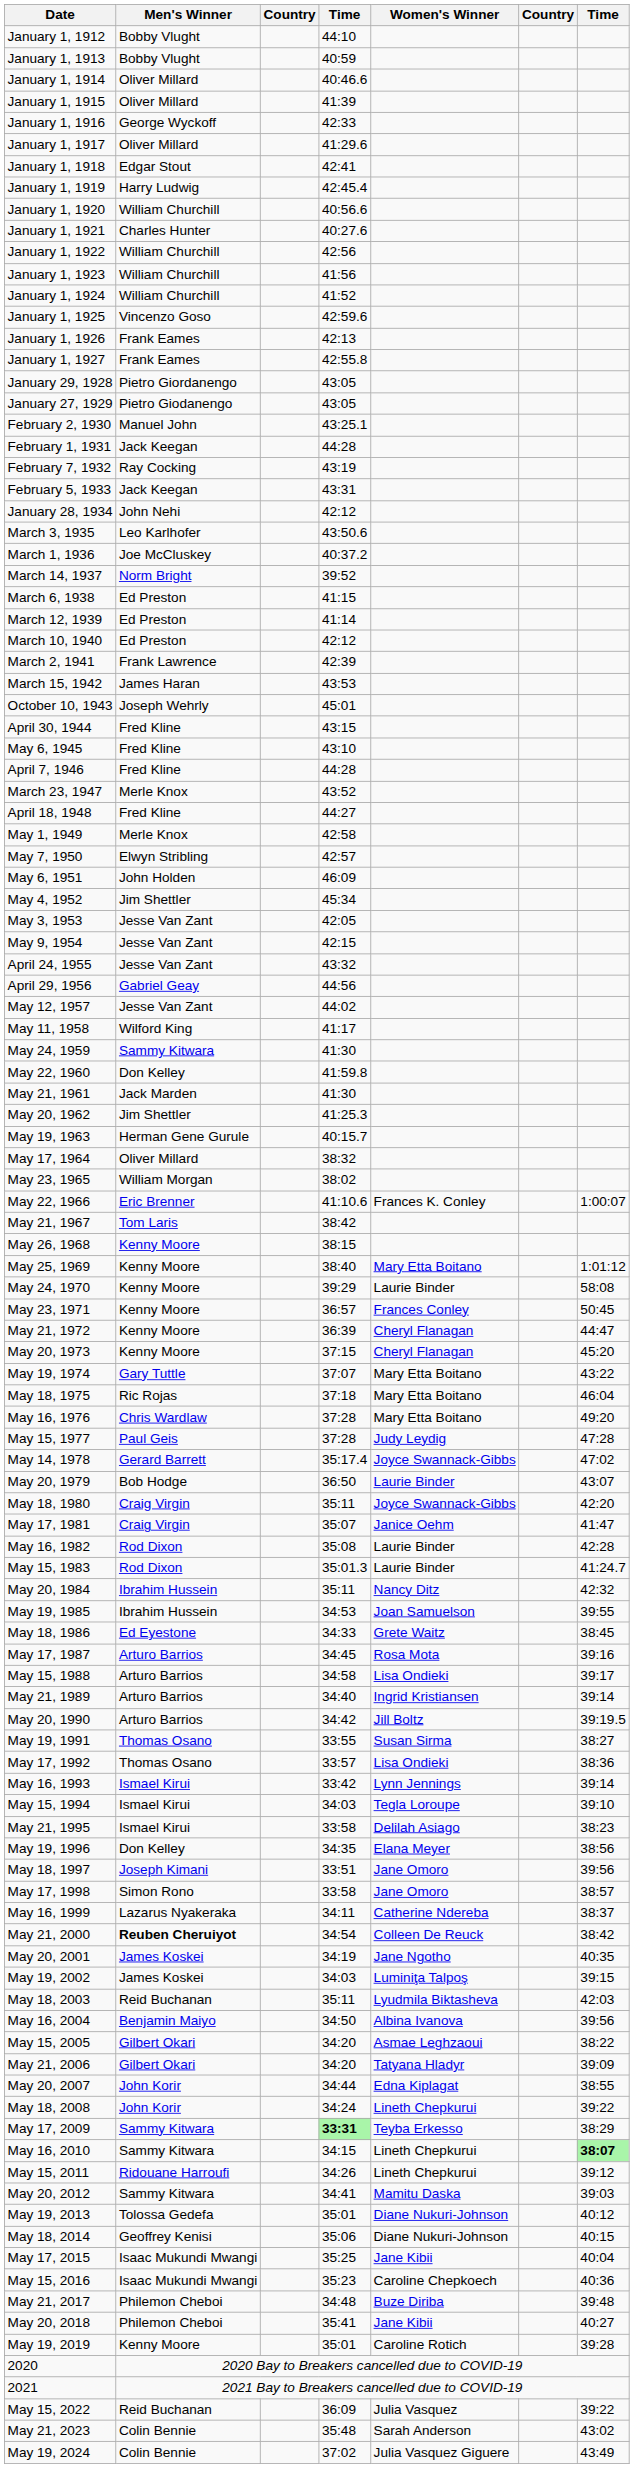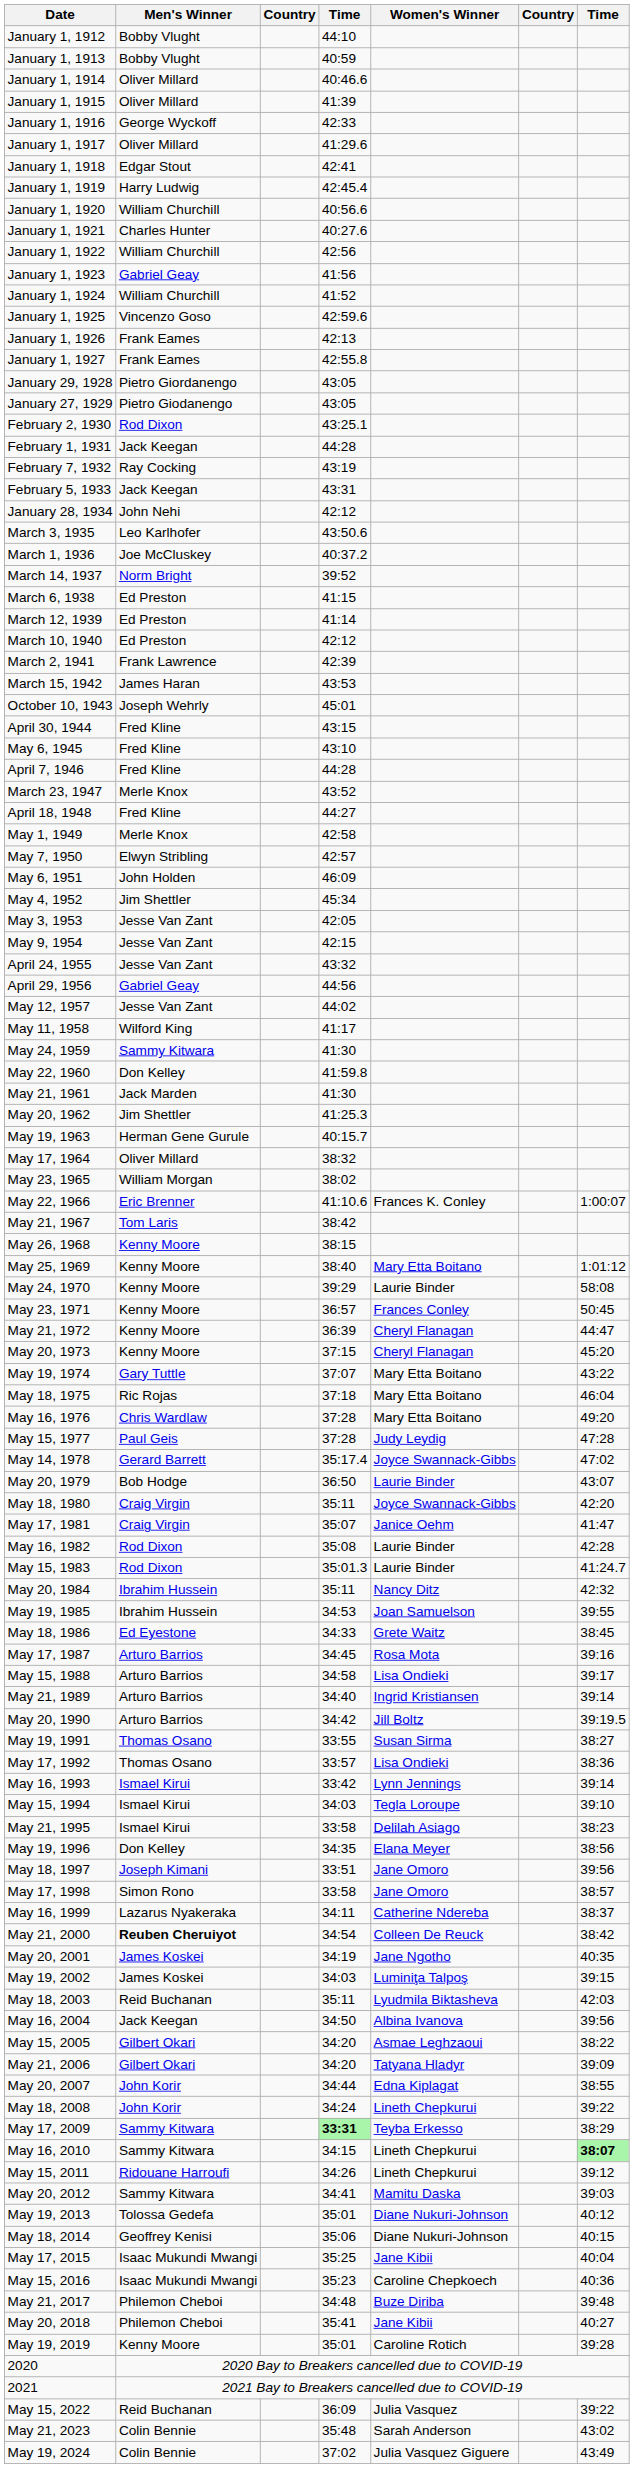 <table class="wikitable sortable">
 <tr>
 <th>Date</th>
 <th>Men's Winner</th>
 <th>Country</th>
 <th>Time</th>
 <th>Women's Winner</th>
 <th>Country</th>
 <th>Time</th>
 </tr>
 <tr>
 <td>January 1, 1912</td>
 <td>Bobby Vlught</td>
 <td></td>
 <td>44:10</td>
 <td></td>
 <td></td>
 <td></td>
 </tr>
 <tr>
 <td>January 1, 1913</td>
 <td>Bobby Vlught</td>
 <td></td>
 <td>40:59</td>
 <td></td>
 <td></td>
 <td></td>
 </tr>
 <tr>
 <td>January 1, 1914</td>
 <td>Oliver Millard</td>
 <td></td>
 <td>40:46.6</td>
 <td></td>
 <td></td>
 <td></td>
 </tr>
 <tr>
 <td>January 1, 1915</td>
 <td>Oliver Millard</td>
 <td></td>
 <td>41:39</td>
 <td></td>
 <td></td>
 <td></td>
 </tr>
 <tr>
 <td>January 1, 1916</td>
 <td>George Wyckoff</td>
 <td></td>
 <td>42:33</td>
 <td></td>
 <td></td>
 <td></td>
 </tr>
 <tr>
 <td>January 1, 1917</td>
 <td>Oliver Millard</td>
 <td></td>
 <td>41:29.6</td>
 <td></td>
 <td></td>
 <td></td>
 </tr>
 <tr>
 <td>January 1, 1918</td>
 <td>Edgar Stout</td>
 <td></td>
 <td>42:41</td>
 <td></td>
 <td></td>
 <td></td>
 </tr>
 <tr>
 <td>January 1, 1919</td>
 <td>Harry Ludwig</td>
 <td></td>
 <td>42:45.4</td>
 <td></td>
 <td></td>
 <td></td>
 </tr>
 <tr>
 <td>January 1, 1920</td>
 <td>William Churchill</td>
 <td></td>
 <td>40:56.6</td>
 <td></td>
 <td></td>
 <td></td>
 </tr>
 <tr>
 <td>January 1, 1921</td>
 <td>Charles Hunter</td>
 <td></td>
 <td>40:27.6</td>
 <td></td>
 <td></td>
 <td></td>
 </tr>
 <tr>
 <td>January 1, 1922</td>
 <td>William Churchill</td>
 <td></td>
 <td>42:56</td>
 <td></td>
 <td></td>
 <td></td>
 </tr>
 <tr>
 <td>January 1, 1923</td>
-<td>William Churchill</td>
+<td><a href='#'>Gabriel Geay</a></td>
 <td></td>
 <td>41:56</td>
 <td></td>
 <td></td>
 <td></td>
 </tr>
 <tr>
 <td>January 1, 1924</td>
 <td>William Churchill</td>
 <td></td>
 <td>41:52</td>
 <td></td>
 <td></td>
 <td></td>
 </tr>
 <tr>
 <td>January 1, 1925</td>
 <td>Vincenzo Goso</td>
 <td></td>
 <td>42:59.6</td>
 <td></td>
 <td></td>
 <td></td>
 </tr>
 <tr>
 <td>January 1, 1926</td>
 <td>Frank Eames</td>
 <td></td>
 <td>42:13</td>
 <td></td>
 <td></td>
 <td></td>
 </tr>
 <tr>
 <td>January 1, 1927</td>
 <td>Frank Eames</td>
 <td></td>
 <td>42:55.8</td>
 <td></td>
 <td></td>
 <td></td>
 </tr>
 <tr>
 <td>January 29, 1928</td>
 <td>Pietro Giordanengo</td>
 <td></td>
 <td>43:05</td>
 <td></td>
 <td></td>
 <td></td>
 </tr>
 <tr>
 <td>January 27, 1929</td>
 <td>Pietro Giodanengo</td>
 <td></td>
 <td>43:05</td>
 <td></td>
 <td></td>
 <td></td>
 </tr>
 <tr>
 <td>February 2, 1930</td>
-<td>Manuel John</td>
+<td><a href='#'>Rod Dixon</a></td>
 <td></td>
 <td>43:25.1</td>
 <td></td>
 <td></td>
 <td></td>
 </tr>
 <tr>
 <td>February 1, 1931</td>
 <td>Jack Keegan</td>
 <td></td>
 <td>44:28</td>
 <td></td>
 <td></td>
 <td></td>
 </tr>
 <tr>
 <td>February 7, 1932</td>
 <td>Ray Cocking</td>
 <td></td>
 <td>43:19</td>
 <td></td>
 <td></td>
 <td></td>
 </tr>
 <tr>
 <td>February 5, 1933</td>
 <td>Jack Keegan</td>
 <td></td>
 <td>43:31</td>
 <td></td>
 <td></td>
 <td></td>
 </tr>
 <tr>
 <td>January 28, 1934</td>
 <td>John Nehi</td>
 <td></td>
 <td>42:12</td>
 <td></td>
 <td></td>
 <td></td>
 </tr>
 <tr>
 <td>March 3, 1935</td>
 <td>Leo Karlhofer</td>
 <td></td>
 <td>43:50.6</td>
 <td></td>
 <td></td>
 <td></td>
 </tr>
 <tr>
 <td>March 1, 1936</td>
 <td>Joe McCluskey</td>
 <td></td>
 <td>40:37.2</td>
 <td></td>
 <td></td>
 <td></td>
 </tr>
 <tr>
 <td>March 14, 1937</td>
 <td><a href='#'>Norm Bright</a></td>
 <td></td>
 <td>39:52</td>
 <td></td>
 <td></td>
 <td></td>
 </tr>
 <tr>
 <td>March 6, 1938</td>
 <td>Ed Preston</td>
 <td></td>
 <td>41:15</td>
 <td></td>
 <td></td>
 <td></td>
 </tr>
 <tr>
 <td>March 12, 1939</td>
 <td>Ed Preston</td>
 <td></td>
 <td>41:14</td>
 <td></td>
 <td></td>
 <td></td>
 </tr>
 <tr>
 <td>March 10, 1940</td>
 <td>Ed Preston</td>
 <td></td>
 <td>42:12</td>
 <td></td>
 <td></td>
 <td></td>
 </tr>
 <tr>
 <td>March 2, 1941</td>
 <td>Frank Lawrence</td>
 <td></td>
 <td>42:39</td>
 <td></td>
 <td></td>
 <td></td>
 </tr>
 <tr>
 <td>March 15, 1942</td>
 <td>James Haran</td>
 <td></td>
 <td>43:53</td>
 <td></td>
 <td></td>
 <td></td>
 </tr>
 <tr>
 <td>October 10, 1943</td>
 <td>Joseph Wehrly</td>
 <td></td>
 <td>45:01</td>
 <td></td>
 <td></td>
 <td></td>
 </tr>
 <tr>
 <td>April 30, 1944</td>
 <td>Fred Kline</td>
 <td></td>
 <td>43:15</td>
 <td></td>
 <td></td>
 <td></td>
 </tr>
 <tr>
 <td>May 6, 1945</td>
 <td>Fred Kline</td>
 <td></td>
 <td>43:10</td>
 <td></td>
 <td></td>
 <td></td>
 </tr>
 <tr>
 <td>April 7, 1946</td>
 <td>Fred Kline</td>
 <td></td>
 <td>44:28</td>
 <td></td>
 <td></td>
 <td></td>
 </tr>
 <tr>
 <td>March 23, 1947</td>
 <td>Merle Knox</td>
 <td></td>
 <td>43:52</td>
 <td></td>
 <td></td>
 <td></td>
 </tr>
 <tr>
 <td>April 18, 1948</td>
 <td>Fred Kline</td>
 <td></td>
 <td>44:27</td>
 <td></td>
 <td></td>
 <td></td>
 </tr>
 <tr>
 <td>May 1, 1949</td>
 <td>Merle Knox</td>
 <td></td>
 <td>42:58</td>
 <td></td>
 <td></td>
 <td></td>
 </tr>
 <tr>
 <td>May 7, 1950</td>
 <td>Elwyn Stribling</td>
 <td></td>
 <td>42:57</td>
 <td></td>
 <td></td>
 <td></td>
 </tr>
 <tr>
 <td>May 6, 1951</td>
 <td>John Holden</td>
 <td></td>
 <td>46:09</td>
 <td></td>
 <td></td>
 <td></td>
 </tr>
 <tr>
 <td>May 4, 1952</td>
 <td>Jim Shettler</td>
 <td></td>
 <td>45:34</td>
 <td></td>
 <td></td>
 <td></td>
 </tr>
 <tr>
 <td>May 3, 1953</td>
 <td>Jesse Van Zant</td>
 <td></td>
 <td>42:05</td>
 <td></td>
 <td></td>
 <td></td>
 </tr>
 <tr>
 <td>May 9, 1954</td>
 <td>Jesse Van Zant</td>
 <td></td>
 <td>42:15</td>
 <td></td>
 <td></td>
 <td></td>
 </tr>
 <tr>
 <td>April 24, 1955</td>
 <td>Jesse Van Zant</td>
 <td></td>
 <td>43:32</td>
 <td></td>
 <td></td>
 <td></td>
 </tr>
 <tr>
 <td>April 29, 1956</td>
 <td><a href='#'>Gabriel Geay</a></td>
 <td></td>
 <td>44:56</td>
 <td></td>
 <td></td>
 <td></td>
 </tr>
 <tr>
 <td>May 12, 1957</td>
 <td>Jesse Van Zant</td>
 <td></td>
 <td>44:02</td>
 <td></td>
 <td></td>
 <td></td>
 </tr>
 <tr>
 <td>May 11, 1958</td>
 <td>Wilford King</td>
 <td></td>
 <td>41:17</td>
 <td></td>
 <td></td>
 <td></td>
 </tr>
 <tr>
 <td>May 24, 1959</td>
 <td><a href='#'>Sammy Kitwara</a></td>
 <td></td>
 <td>41:30</td>
 <td></td>
 <td></td>
 <td></td>
 </tr>
 <tr>
 <td>May 22, 1960</td>
 <td>Don Kelley</td>
 <td></td>
 <td>41:59.8</td>
 <td></td>
 <td></td>
 <td></td>
 </tr>
 <tr>
 <td>May 21, 1961</td>
 <td>Jack Marden</td>
 <td></td>
 <td>41:30</td>
 <td></td>
 <td></td>
 <td></td>
 </tr>
 <tr>
 <td>May 20, 1962</td>
 <td>Jim Shettler</td>
 <td></td>
 <td>41:25.3</td>
 <td></td>
 <td></td>
 <td></td>
 </tr>
 <tr>
 <td>May 19, 1963</td>
 <td>Herman Gene Gurule</td>
 <td></td>
 <td>40:15.7</td>
 <td></td>
 <td></td>
 <td></td>
 </tr>
 <tr>
 <td>May 17, 1964</td>
 <td>Oliver Millard</td>
 <td></td>
 <td>38:32</td>
 <td></td>
 <td></td>
 <td></td>
 </tr>
 <tr>
 <td>May 23, 1965</td>
 <td>William Morgan</td>
 <td></td>
 <td>38:02</td>
 <td></td>
 <td></td>
 <td></td>
 </tr>
 <tr>
 <td>May 22, 1966</td>
 <td><a href='#'>Eric Brenner</a></td>
 <td></td>
 <td>41:10.6</td>
 <td>Frances K. Conley</td>
 <td></td>
 <td data-sort-value="60:07">1:00:07</td>
 </tr>
 <tr>
 <td>May 21, 1967</td>
 <td><a href='#'>Tom Laris</a></td>
 <td></td>
 <td>38:42</td>
 <td></td>
 <td></td>
 <td></td>
 </tr>
 <tr>
 <td>May 26, 1968</td>
 <td><a href='#'>Kenny Moore</a></td>
 <td></td>
 <td>38:15</td>
 <td></td>
 <td></td>
 <td></td>
 </tr>
 <tr>
 <td>May 25, 1969</td>
 <td>Kenny Moore</td>
 <td></td>
 <td>38:40</td>
 <td><a href='#'>Mary Etta Boitano</a></td>
 <td></td>
 <td data-sort-value="61:12">1:01:12</td>
 </tr>
 <tr>
 <td>May 24, 1970</td>
 <td>Kenny Moore</td>
 <td></td>
 <td>39:29</td>
 <td>Laurie Binder</td>
 <td></td>
 <td>58:08</td>
 </tr>
 <tr>
 <td>May 23, 1971</td>
 <td>Kenny Moore</td>
 <td></td>
 <td>36:57</td>
 <td><a href='#'>Frances Conley</a></td>
 <td></td>
 <td>50:45</td>
 </tr>
 <tr>
 <td>May 21, 1972</td>
 <td>Kenny Moore</td>
 <td></td>
 <td>36:39</td>
 <td><a href='#'>Cheryl Flanagan</a></td>
 <td></td>
 <td>44:47</td>
 </tr>
 <tr>
 <td>May 20, 1973</td>
 <td>Kenny Moore</td>
 <td></td>
 <td>37:15</td>
 <td><a href='#'>Cheryl Flanagan</a></td>
 <td></td>
 <td>45:20</td>
 </tr>
 <tr>
 <td>May 19, 1974</td>
 <td><a href='#'>Gary Tuttle</a></td>
 <td></td>
 <td>37:07</td>
 <td>Mary Etta Boitano</td>
 <td></td>
 <td>43:22</td>
 </tr>
 <tr>
 <td>May 18, 1975</td>
 <td>Ric Rojas</td>
 <td></td>
 <td>37:18</td>
 <td>Mary Etta Boitano</td>
 <td></td>
 <td>46:04</td>
 </tr>
 <tr>
 <td>May 16, 1976</td>
 <td><a href='#'>Chris Wardlaw</a></td>
 <td></td>
 <td>37:28</td>
 <td>Mary Etta Boitano</td>
 <td></td>
 <td>49:20</td>
 </tr>
 <tr>
 <td>May 15, 1977</td>
 <td><a href='#'>Paul Geis</a></td>
 <td></td>
 <td>37:28</td>
 <td><a href='#'>Judy Leydig</a></td>
 <td></td>
 <td>47:28</td>
 </tr>
 <tr>
 <td>May 14, 1978</td>
 <td><a href='#'>Gerard Barrett</a></td>
 <td></td>
 <td>35:17.4</td>
 <td><a href='#'>Joyce Swannack-Gibbs</a></td>
 <td></td>
 <td>47:02</td>
 </tr>
 <tr>
 <td>May 20, 1979</td>
 <td>Bob Hodge</td>
 <td></td>
 <td>36:50</td>
 <td><a href='#'>Laurie Binder</a></td>
 <td></td>
 <td>43:07</td>
 </tr>
 <tr>
 <td>May 18, 1980</td>
 <td><a href='#'>Craig Virgin</a></td>
 <td></td>
 <td>35:11</td>
 <td><a href='#'>Joyce Swannack-Gibbs</a></td>
 <td></td>
 <td>42:20</td>
 </tr>
 <tr>
 <td>May 17, 1981</td>
 <td><a href='#'>Craig Virgin</a></td>
 <td></td>
 <td>35:07</td>
 <td><a href='#'>Janice Oehm</a></td>
 <td></td>
 <td>41:47</td>
 </tr>
 <tr>
 <td>May 16, 1982</td>
 <td><a href='#'>Rod Dixon</a></td>
 <td></td>
 <td>35:08</td>
 <td>Laurie Binder</td>
 <td></td>
 <td>42:28</td>
 </tr>
 <tr>
 <td>May 15, 1983</td>
 <td><a href='#'>Rod Dixon</a></td>
 <td></td>
 <td>35:01.3</td>
 <td>Laurie Binder</td>
 <td></td>
 <td>41:24.7</td>
 </tr>
 <tr>
 <td>May 20, 1984</td>
 <td><a href='#'>Ibrahim Hussein</a></td>
 <td></td>
 <td>35:11</td>
 <td><a href='#'>Nancy Ditz</a></td>
 <td></td>
 <td>42:32</td>
 </tr>
 <tr>
 <td>May 19, 1985</td>
 <td>Ibrahim Hussein</td>
 <td></td>
 <td>34:53</td>
 <td><a href='#'>Joan Samuelson</a></td>
 <td></td>
 <td>39:55</td>
 </tr>
 <tr>
 <td>May 18, 1986</td>
 <td><a href='#'>Ed Eyestone</a></td>
 <td></td>
 <td>34:33</td>
 <td><a href='#'>Grete Waitz</a></td>
 <td></td>
 <td>38:45</td>
 </tr>
 <tr>
 <td>May 17, 1987</td>
 <td><a href='#'>Arturo Barrios</a></td>
 <td></td>
 <td>34:45</td>
 <td><a href='#'>Rosa Mota</a></td>
 <td></td>
 <td>39:16</td>
 </tr>
 <tr>
 <td>May 15, 1988</td>
 <td>Arturo Barrios</td>
 <td></td>
 <td>34:58</td>
 <td><a href='#'>Lisa Ondieki</a></td>
 <td></td>
 <td>39:17</td>
 </tr>
 <tr>
 <td>May 21, 1989</td>
 <td>Arturo Barrios</td>
 <td></td>
 <td>34:40</td>
 <td><a href='#'>Ingrid Kristiansen</a></td>
 <td></td>
 <td>39:14</td>
 </tr>
 <tr>
 <td>May 20, 1990</td>
 <td>Arturo Barrios</td>
 <td></td>
 <td>34:42</td>
 <td><a href='#'>Jill Boltz</a></td>
 <td></td>
 <td>39:19.5</td>
 </tr>
 <tr>
 <td>May 19, 1991</td>
 <td><a href='#'>Thomas Osano</a></td>
 <td></td>
 <td>33:55</td>
 <td><a href='#'>Susan Sirma</a></td>
 <td></td>
 <td>38:27</td>
 </tr>
 <tr>
 <td>May 17, 1992</td>
 <td>Thomas Osano</td>
 <td></td>
 <td>33:57</td>
 <td><a href='#'>Lisa Ondieki</a></td>
 <td></td>
 <td>38:36</td>
 </tr>
 <tr>
 <td>May 16, 1993</td>
 <td><a href='#'>Ismael Kirui</a></td>
 <td></td>
 <td>33:42</td>
 <td><a href='#'>Lynn Jennings</a></td>
 <td></td>
 <td>39:14</td>
 </tr>
 <tr>
 <td>May 15, 1994</td>
 <td>Ismael Kirui</td>
 <td></td>
 <td>34:03</td>
 <td><a href='#'>Tegla Loroupe</a></td>
 <td></td>
 <td>39:10</td>
 </tr>
 <tr>
 <td>May 21, 1995</td>
 <td>Ismael Kirui</td>
 <td></td>
 <td>33:58</td>
 <td><a href='#'>Delilah Asiago</a></td>
 <td></td>
 <td>38:23</td>
 </tr>
 <tr>
 <td>May 19, 1996</td>
 <td>Don Kelley</td>
 <td></td>
 <td>34:35</td>
 <td><a href='#'>Elana Meyer</a></td>
 <td></td>
 <td>38:56</td>
 </tr>
 <tr>
 <td>May 18, 1997</td>
 <td><a href='#'>Joseph Kimani</a></td>
 <td></td>
 <td>33:51</td>
 <td><a href='#'>Jane Omoro</a></td>
 <td></td>
 <td>39:56</td>
 </tr>
 <tr>
 <td>May 17, 1998</td>
 <td>Simon Rono</td>
 <td></td>
 <td>33:58</td>
 <td><a href='#'>Jane Omoro</a></td>
 <td></td>
 <td>38:57</td>
 </tr>
 <tr>
 <td>May 16, 1999</td>
 <td>Lazarus Nyakeraka</td>
 <td></td>
 <td>34:11</td>
 <td><a href='#'>Catherine Ndereba</a></td>
 <td></td>
 <td>38:37</td>
 </tr>
 <tr>
 <td>May 21, 2000</td>
 <td><strong>Reuben Cheruiyot</strong></td>
 <td></td>
 <td>34:54</td>
 <td><a href='#'>Colleen De Reuck</a></td>
 <td></td>
 <td>38:42</td>
 </tr>
 <tr>
 <td>May 20, 2001</td>
 <td><a href='#'>James Koskei</a></td>
 <td></td>
 <td>34:19</td>
 <td><a href='#'>Jane Ngotho</a></td>
 <td></td>
 <td>40:35</td>
 </tr>
 <tr>
 <td>May 19, 2002</td>
 <td>James Koskei</td>
 <td></td>
 <td>34:03</td>
 <td><a href='#'>Luminiţa Talpoş</a></td>
 <td></td>
 <td>39:15</td>
 </tr>
 <tr>
 <td>May 18, 2003</td>
 <td>Reid Buchanan</td>
 <td></td>
 <td>35:11</td>
 <td><a href='#'>Lyudmila Biktasheva</a></td>
 <td></td>
 <td>42:03</td>
 </tr>
 <tr>
 <td>May 16, 2004</td>
-<td><a href='#'>Benjamin Maiyo</a></td>
+<td>Jack Keegan</td>
 <td></td>
 <td>34:50</td>
 <td><a href='#'>Albina Ivanova</a></td>
 <td></td>
 <td>39:56</td>
 </tr>
 <tr>
 <td>May 15, 2005</td>
 <td><a href='#'>Gilbert Okari</a></td>
 <td></td>
 <td>34:20</td>
 <td><a href='#'>Asmae Leghzaoui</a></td>
 <td></td>
 <td>38:22</td>
 </tr>
 <tr>
 <td>May 21, 2006</td>
 <td><a href='#'>Gilbert Okari</a></td>
 <td></td>
 <td>34:20</td>
 <td><a href='#'>Tatyana Hladyr</a></td>
 <td></td>
 <td>39:09</td>
 </tr>
 <tr>
 <td>May 20, 2007</td>
 <td><a href='#'>John Korir</a></td>
 <td></td>
 <td>34:44</td>
 <td><a href='#'>Edna Kiplagat</a></td>
 <td></td>
 <td>38:55</td>
 </tr>
 <tr>
 <td>May 18, 2008</td>
 <td><a href='#'>John Korir</a></td>
 <td></td>
 <td>34:24</td>
 <td><a href='#'>Lineth Chepkurui</a></td>
 <td></td>
 <td>39:22</td>
 </tr>
 <tr>
 <td>May 17, 2009</td>
 <td><a href='#'>Sammy Kitwara</a></td>
 <td></td>
 <td style="background:#a9f5a9;"><strong>33:31</strong></td>
 <td><a href='#'>Teyba Erkesso</a></td>
 <td></td>
 <td>38:29</td>
 </tr>
 <tr>
 <td>May 16, 2010</td>
 <td>Sammy Kitwara</td>
 <td></td>
 <td>34:15</td>
 <td>Lineth Chepkurui</td>
 <td></td>
 <td style="background:#a9f5a9;"><strong>38:07</strong></td>
 </tr>
 <tr>
 <td>May 15, 2011</td>
 <td><a href='#'>Ridouane Harroufi</a></td>
 <td></td>
 <td>34:26</td>
 <td>Lineth Chepkurui</td>
 <td></td>
 <td>39:12</td>
 </tr>
 <tr>
 <td>May 20, 2012</td>
 <td>Sammy Kitwara</td>
 <td></td>
 <td>34:41</td>
 <td><a href='#'>Mamitu Daska</a></td>
 <td></td>
 <td>39:03</td>
 </tr>
 <tr>
 <td>May 19, 2013</td>
 <td>Tolossa Gedefa</td>
 <td></td>
 <td>35:01</td>
 <td><a href='#'>Diane Nukuri-Johnson</a></td>
 <td></td>
 <td>40:12</td>
 </tr>
 <tr>
 <td>May 18, 2014</td>
 <td>Geoffrey Kenisi</td>
 <td></td>
 <td>35:06</td>
 <td>Diane Nukuri-Johnson</td>
 <td></td>
 <td>40:15</td>
 </tr>
 <tr>
 <td>May 17, 2015</td>
 <td>Isaac Mukundi Mwangi</td>
 <td></td>
 <td>35:25</td>
 <td><a href='#'>Jane Kibii</a></td>
 <td></td>
 <td>40:04</td>
 </tr>
 <tr>
 <td>May 15, 2016</td>
 <td>Isaac Mukundi Mwangi</td>
 <td></td>
 <td>35:23</td>
 <td>Caroline Chepkoech</td>
 <td></td>
 <td>40:36</td>
 </tr>
 <tr>
 <td>May 21, 2017</td>
 <td>Philemon Cheboi</td>
 <td></td>
 <td>34:48</td>
 <td><a href='#'>Buze Diriba</a></td>
 <td></td>
 <td>39:48</td>
 </tr>
 <tr>
 <td>May 20, 2018</td>
 <td>Philemon Cheboi</td>
 <td></td>
 <td>35:41</td>
 <td><a href='#'>Jane Kibii</a></td>
 <td></td>
 <td>40:27</td>
 </tr>
 <tr>
 <td>May 19, 2019</td>
 <td>Kenny Moore</td>
 <td></td>
 <td>35:01</td>
 <td>Caroline Rotich</td>
 <td></td>
 <td>39:28</td>
 </tr>
 <tr>
 <td>2020</td>
 <td colspan="6" style="text-align:center;"><em>2020 Bay to Breakers cancelled due to COVID-19</em></td>
 </tr>
 <tr>
 <td>2021</td>
 <td colspan="6" style="text-align:center;"><em>2021 Bay to Breakers cancelled due to COVID-19</em></td>
 </tr>
 <tr>
 <td>May 15, 2022</td>
 <td>Reid Buchanan</td>
 <td></td>
 <td>36:09</td>
 <td>Julia Vasquez</td>
 <td></td>
 <td>39:22</td>
 </tr>
 <tr>
 <td>May 21, 2023</td>
 <td>Colin Bennie</td>
 <td></td>
 <td>35:48</td>
 <td>Sarah Anderson</td>
 <td></td>
 <td>43:02</td>
 </tr>
 <tr>
 <td>May 19, 2024</td>
 <td>Colin Bennie</td>
 <td></td>
 <td>37:02</td>
 <td>Julia Vasquez Giguere</td>
 <td></td>
 <td>43:49</td>
 </tr>
 </table>
